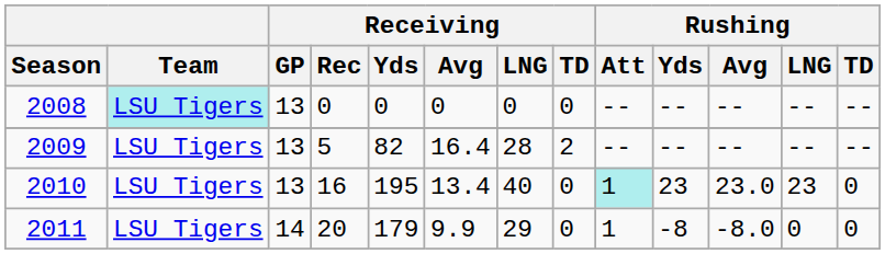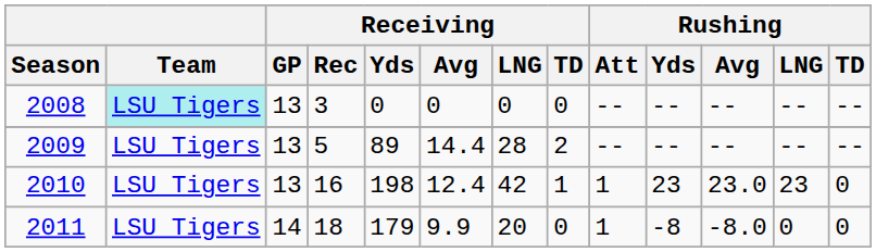 <table class="wikitable">
 <tr>
 <th colspan="2"></th>
 <th colspan="6" style="text-align:center;">Receiving</th>
 <th colspan="5" style="text-align:center;">Rushing</th>
 </tr>
 <tr>
 <th>Season</th>
 <th>Team</th>
 <th>GP</th>
 <th>Rec</th>
 <th>Yds</th>
 <th>Avg</th>
 <th>LNG</th>
 <th>TD</th>
 <th>Att</th>
 <th>Yds</th>
 <th>Avg</th>
 <th>LNG</th>
 <th>TD</th>
 </tr>
 <tr>
 <td style="text-align:center;"><a href='#'>2008</a></td>
 <td style="background: paleturquoise;"><a href='#'>LSU Tigers</a></td>
 <td>13</td>
-<td>0</td>
+<td>3</td>
 <td>0</td>
 <td>0</td>
 <td>0</td>
 <td>0</td>
 <td>--</td>
 <td>--</td>
 <td>--</td>
 <td>--</td>
 <td>--</td>
 </tr>
 <tr>
 </tr>
 <tr>
 <td style="text-align:center;"><a href='#'>2009</a></td>
 <td><a href='#'>LSU Tigers</a></td>
 <td>13</td>
 <td>5</td>
-<td>82</td>
-<td>16.4</td>
+<td>89</td>
+<td>14.4</td>
 <td>28</td>
 <td>2</td>
 <td>--</td>
 <td>--</td>
 <td>--</td>
 <td>--</td>
 <td>--</td>
 </tr>
 <tr>
 <td style="text-align:center;"><a href='#'>2010</a></td>
 <td><a href='#'>LSU Tigers</a></td>
 <td>13</td>
 <td>16</td>
-<td>195</td>
-<td>13.4</td>
-<td>40</td>
-<td>0</td>
-<td style="background: paleturquoise;">1</td>
+<td>198</td>
+<td>12.4</td>
+<td>42</td>
+<td>1</td>
+<td>1</td>
 <td>23</td>
 <td>23.0</td>
 <td>23</td>
 <td>0</td>
 </tr>
 <tr>
 <td style="text-align:center;"><a href='#'>2011</a></td>
 <td><a href='#'>LSU Tigers</a></td>
 <td>14</td>
-<td>20</td>
+<td>18</td>
 <td>179</td>
 <td>9.9</td>
-<td>29</td>
+<td>20</td>
 <td>0</td>
 <td>1</td>
 <td>-8</td>
 <td>-8.0</td>
 <td>0</td>
 <td>0</td>
 </tr>
 </table>
